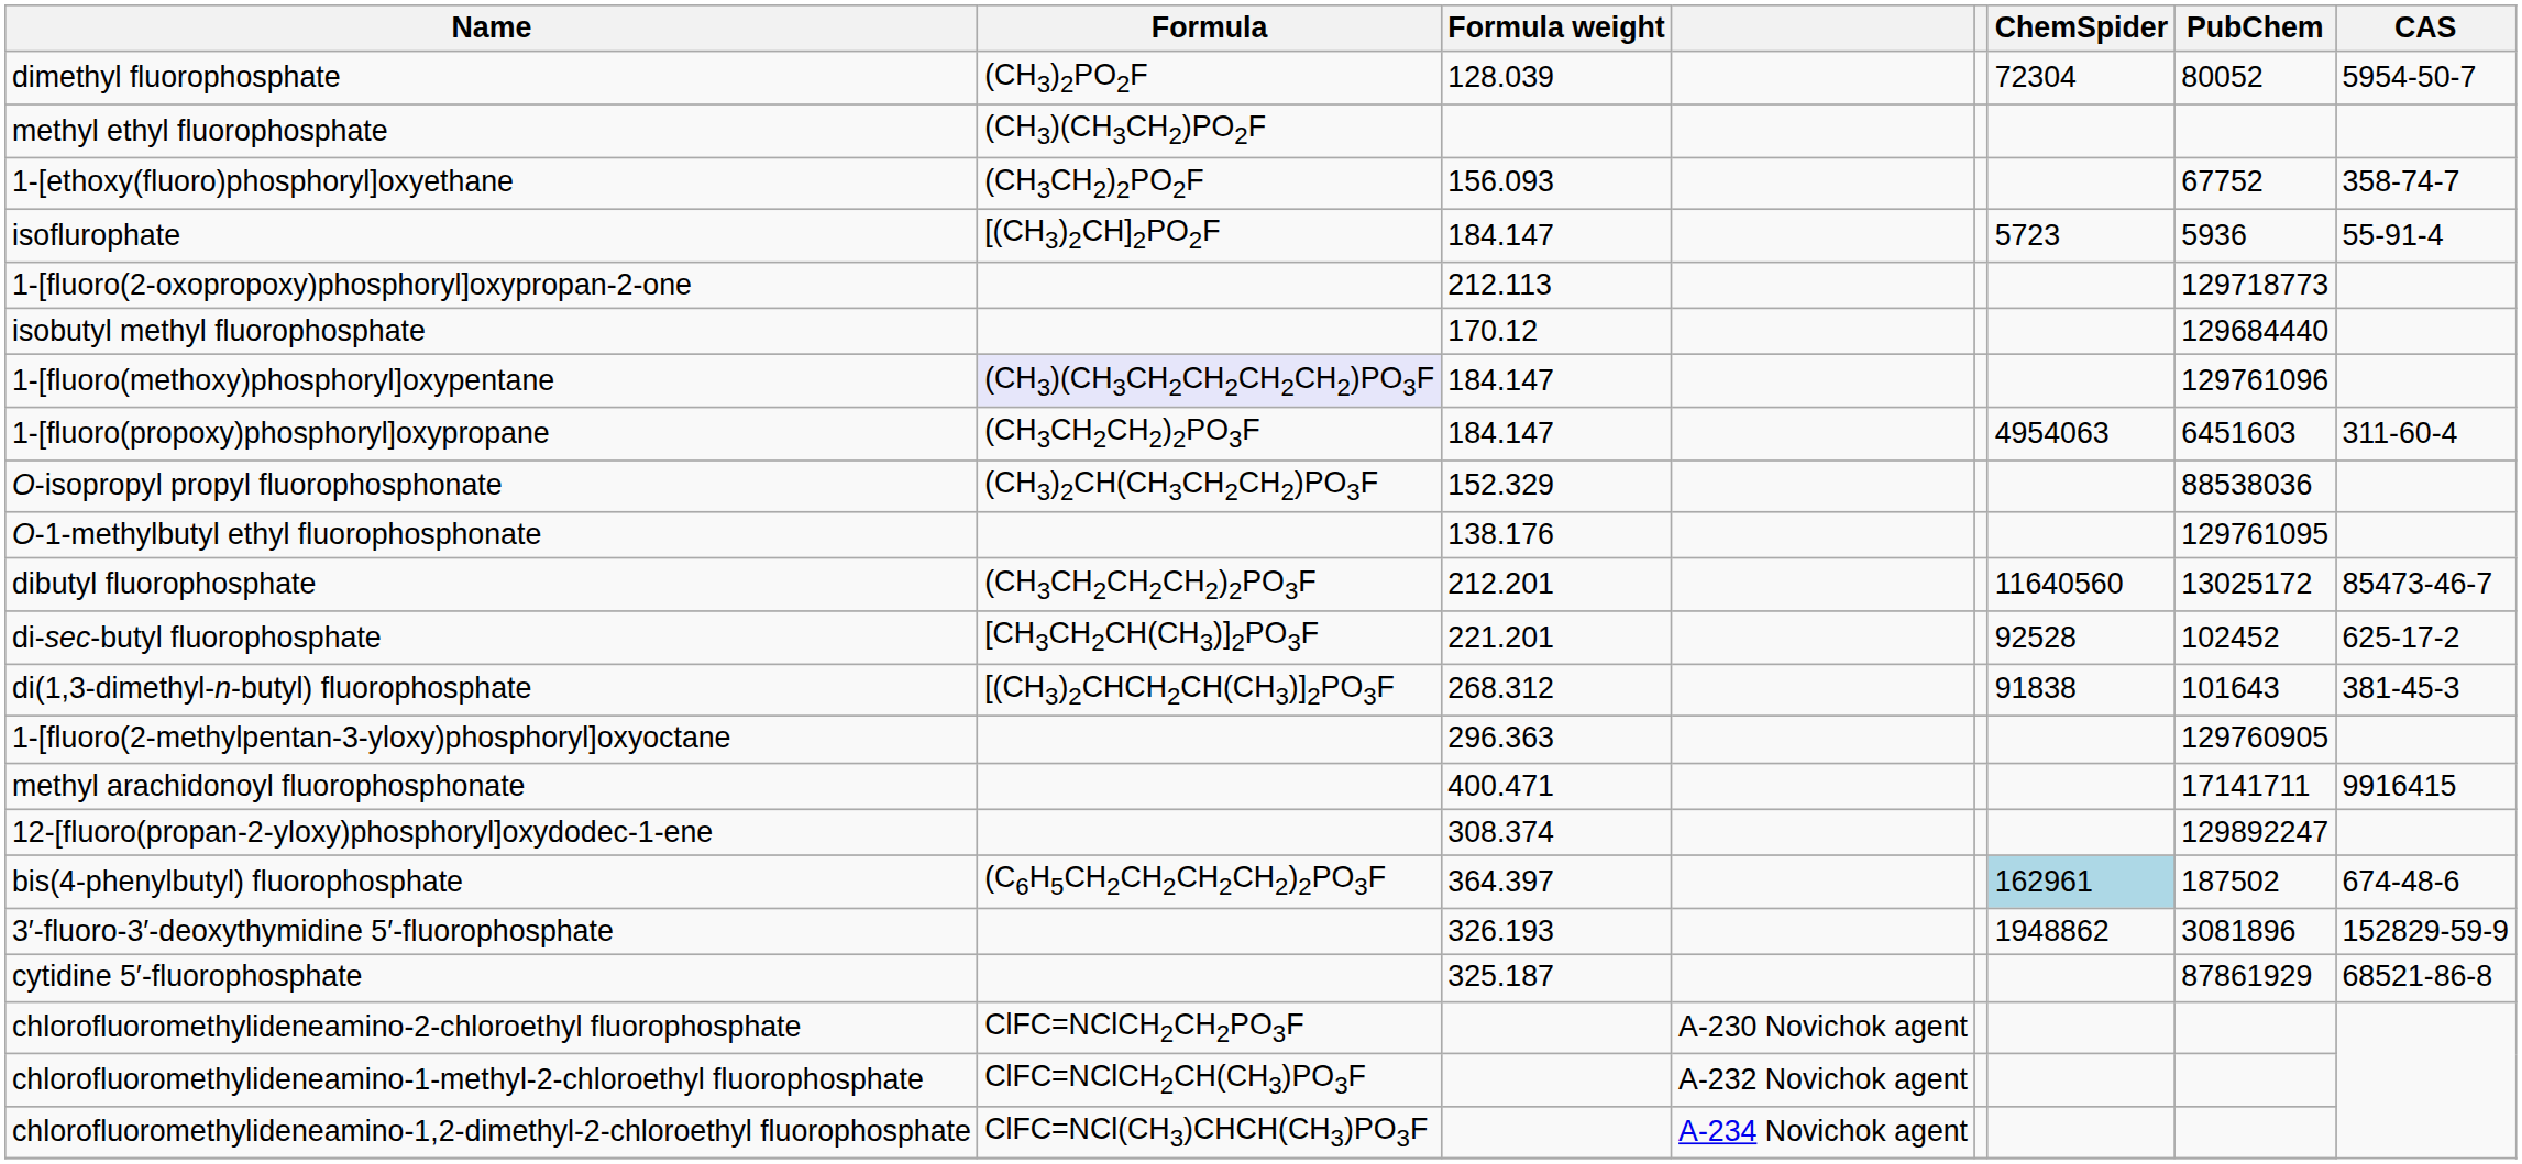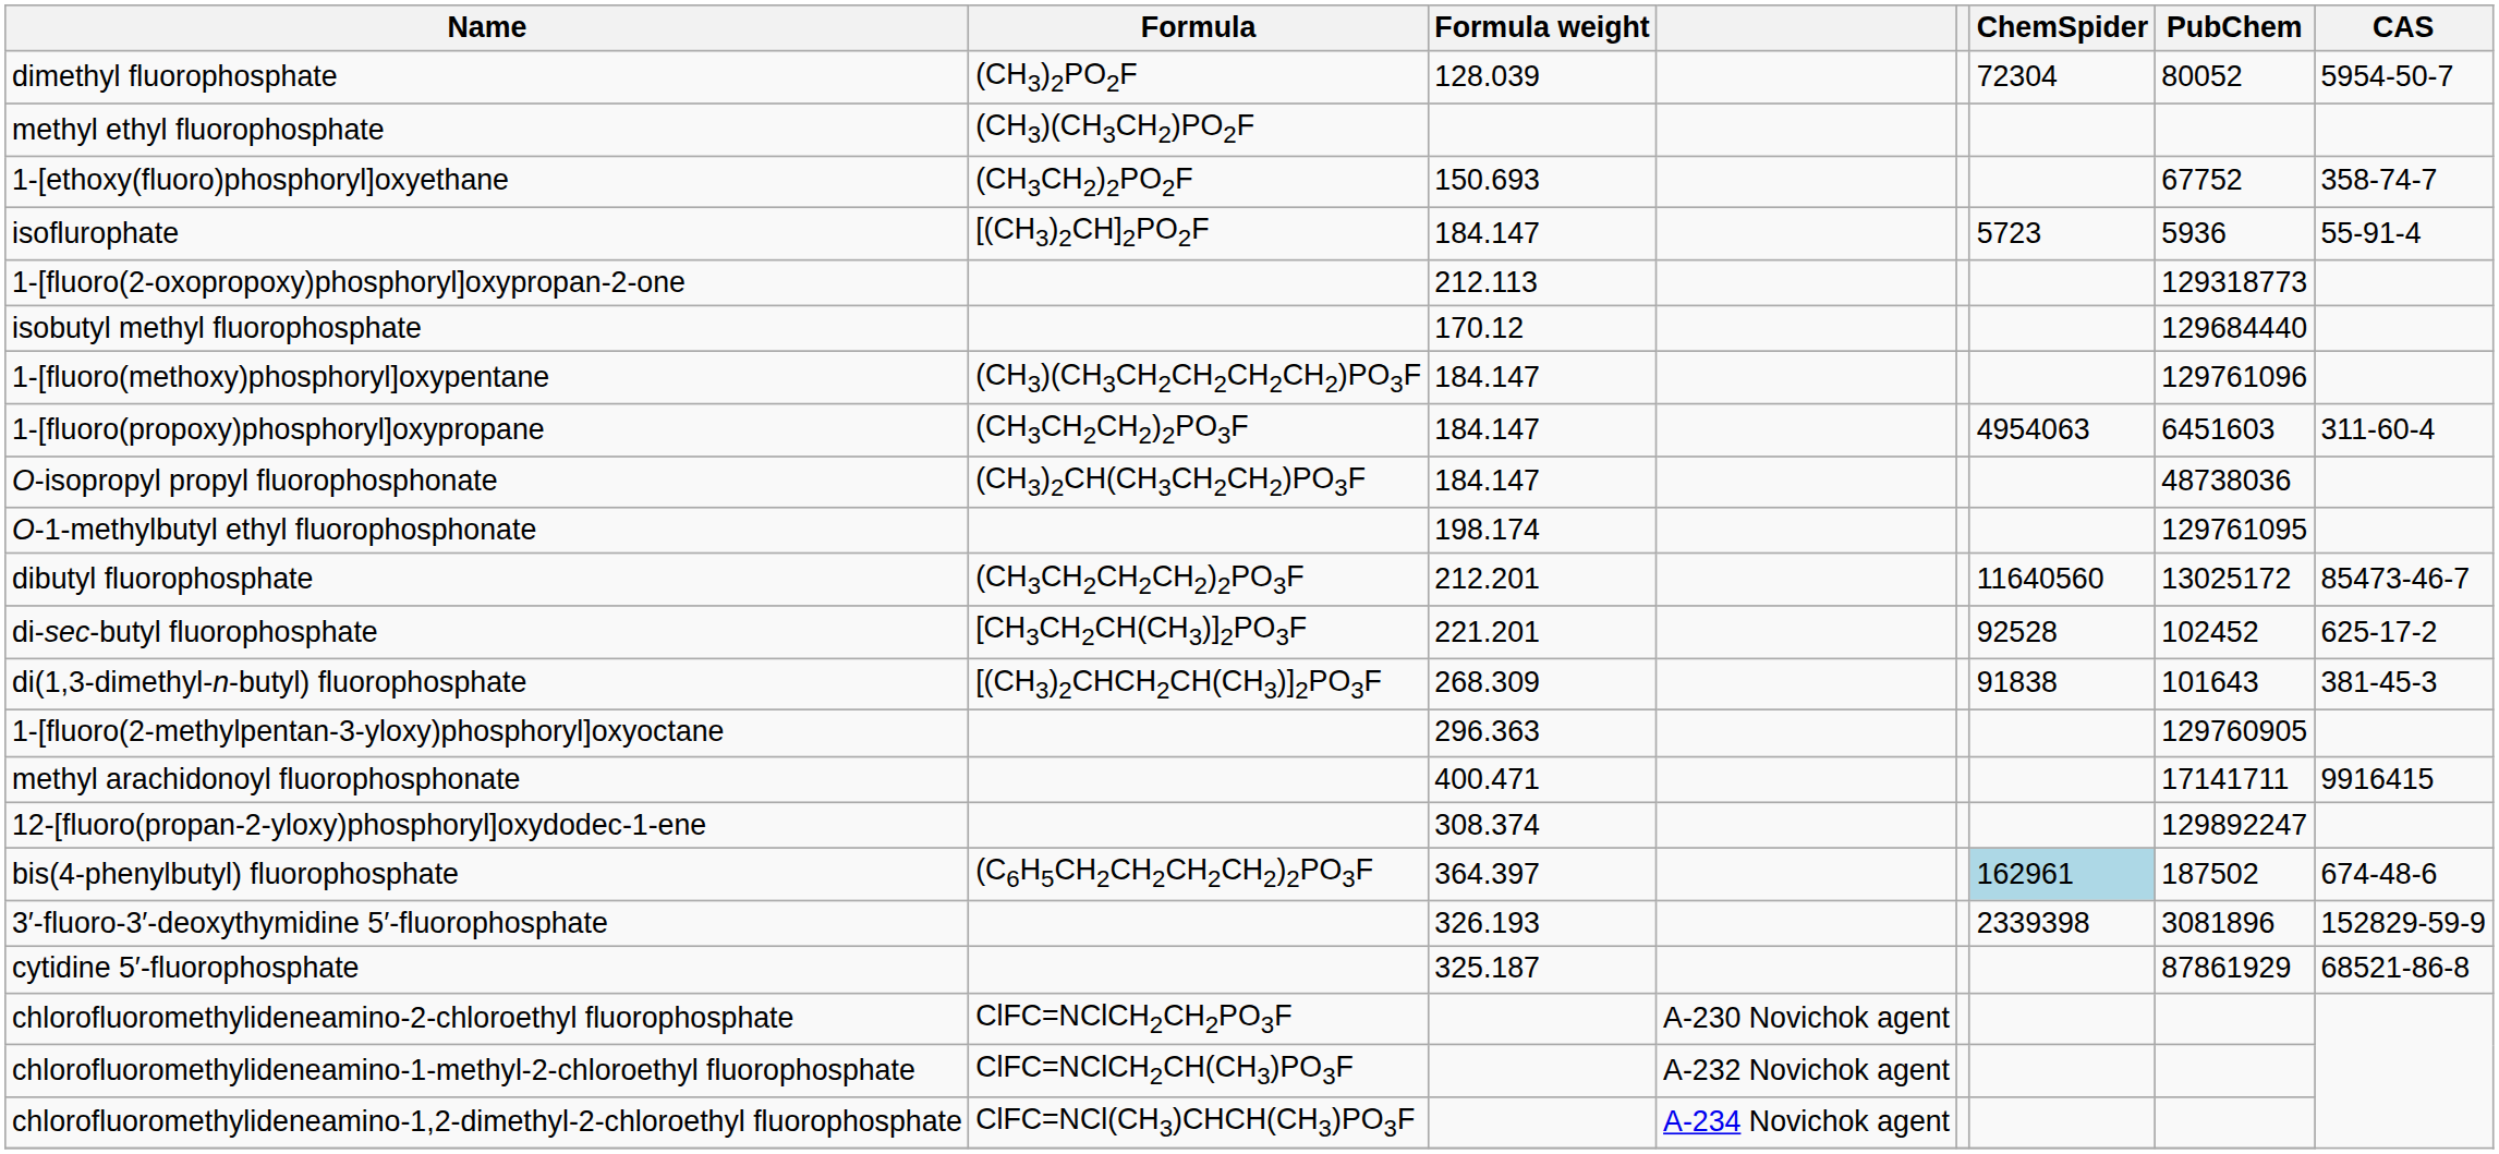 <table class="wikitable">
 <tr>
 <th>Name</th>
 <th>Formula</th>
 <th>Formula weight</th>
 <th></th>
 <th></th>
 <th>ChemSpider</th>
 <th>PubChem</th>
 <th>CAS</th>
 </tr>
 <tr>
 <td>dimethyl fluorophosphate</td>
 <td>(CH<sub>3</sub>)<sub>2</sub>PO<sub>2</sub>F</td>
 <td>128.039</td>
 <td></td>
 <td></td>
 <td>72304</td>
 <td>80052</td>
 <td>5954-50-7</td>
 </tr>
 <tr>
 <td>methyl ethyl fluorophosphate</td>
 <td>(CH<sub>3</sub>)(CH<sub>3</sub>CH<sub>2</sub>)PO<sub>2</sub>F</td>
 <td></td>
 <td></td>
 <td></td>
 <td></td>
 <td></td>
 <td></td>
 </tr>
 <tr>
 <td>1-[ethoxy(fluoro)phosphoryl]oxyethane</td>
 <td>(CH<sub>3</sub>CH<sub>2</sub>)<sub>2</sub>PO<sub>2</sub>F</td>
-<td>156.093</td>
+<td>150.693</td>
 <td></td>
 <td></td>
 <td></td>
 <td>67752</td>
 <td>358-74-7</td>
 </tr>
 <tr>
 <td>isoflurophate</td>
 <td>[(CH<sub>3</sub>)<sub>2</sub>CH]<sub>2</sub>PO<sub>2</sub>F</td>
 <td>184.147</td>
 <td></td>
 <td></td>
 <td>5723</td>
 <td>5936</td>
 <td>55-91-4</td>
 </tr>
 <tr>
 <td>1-[fluoro(2-oxopropoxy)phosphoryl]oxypropan-2-one</td>
 <td></td>
 <td>212.113</td>
 <td></td>
 <td></td>
 <td></td>
-<td>129718773</td>
+<td>129318773</td>
 <td></td>
 </tr>
 <tr>
 <td>isobutyl methyl fluorophosphate</td>
 <td></td>
 <td>170.12</td>
 <td></td>
 <td></td>
 <td></td>
 <td>129684440</td>
 <td></td>
 </tr>
 <tr>
 <td>1-[fluoro(methoxy)phosphoryl]oxypentane</td>
-<td style="background: lavender;">(CH<sub>3</sub>)(CH<sub>3</sub>CH<sub>2</sub>CH<sub>2</sub>CH<sub>2</sub>CH<sub>2</sub>)PO<sub>3</sub>F</td>
+<td>(CH<sub>3</sub>)(CH<sub>3</sub>CH<sub>2</sub>CH<sub>2</sub>CH<sub>2</sub>CH<sub>2</sub>)PO<sub>3</sub>F</td>
 <td>184.147</td>
 <td></td>
 <td></td>
 <td></td>
 <td>129761096</td>
 <td></td>
 </tr>
 <tr>
 <td>1-[fluoro(propoxy)phosphoryl]oxypropane</td>
 <td>(CH<sub>3</sub>CH<sub>2</sub>CH<sub>2</sub>)<sub>2</sub>PO<sub>3</sub>F</td>
 <td>184.147</td>
 <td></td>
 <td></td>
 <td>4954063</td>
 <td>6451603</td>
 <td>311-60-4</td>
 </tr>
 <tr>
 <td><em>O</em>-isopropyl propyl fluorophosphonate</td>
 <td>(CH<sub>3</sub>)<sub>2</sub>CH(CH<sub>3</sub>CH<sub>2</sub>CH<sub>2</sub>)PO<sub>3</sub>F</td>
-<td>152.329</td>
+<td>184.147</td>
 <td></td>
 <td></td>
 <td></td>
-<td>88538036</td>
+<td>48738036</td>
 <td></td>
 </tr>
 <tr>
 <td><em>O</em>-1-methylbutyl ethyl fluorophosphonate</td>
 <td></td>
-<td>138.176</td>
+<td>198.174</td>
 <td></td>
 <td></td>
 <td></td>
 <td>129761095</td>
 </tr>
 <tr>
 <td>dibutyl fluorophosphate</td>
 <td>(CH<sub>3</sub>CH<sub>2</sub>CH<sub>2</sub>CH<sub>2</sub>)<sub>2</sub>PO<sub>3</sub>F</td>
 <td>212.201</td>
 <td></td>
 <td></td>
 <td>11640560</td>
 <td>13025172</td>
 <td>85473-46-7</td>
 </tr>
 <tr>
 <td>di-<em>sec</em>-butyl fluorophosphate</td>
 <td>[CH<sub>3</sub>CH<sub>2</sub>CH(CH<sub>3</sub>)]<sub>2</sub>PO<sub>3</sub>F</td>
 <td>221.201</td>
 <td></td>
 <td></td>
 <td>92528</td>
 <td>102452</td>
 <td>625-17-2</td>
 </tr>
 <tr>
 <td>di(1,3-dimethyl-<em>n</em>-butyl) fluorophosphate</td>
 <td>[(CH<sub>3</sub>)<sub>2</sub>CHCH<sub>2</sub>CH(CH<sub>3</sub>)]<sub>2</sub>PO<sub>3</sub>F</td>
-<td>268.312</td>
+<td>268.309</td>
 <td></td>
 <td></td>
 <td>91838</td>
 <td>101643</td>
 <td>381-45-3</td>
 </tr>
 <tr>
 <td>1-[fluoro(2-methylpentan-3-yloxy)phosphoryl]oxyoctane</td>
 <td></td>
 <td>296.363</td>
 <td></td>
 <td></td>
 <td></td>
 <td>129760905</td>
 <td></td>
 </tr>
 <tr>
 <td>methyl arachidonoyl fluorophosphonate</td>
 <td></td>
 <td>400.471</td>
 <td></td>
 <td></td>
 <td></td>
 <td>17141711</td>
 <td>9916415</td>
 </tr>
 <tr>
 <td>12-[fluoro(propan-2-yloxy)phosphoryl]oxydodec-1-ene</td>
 <td></td>
 <td>308.374</td>
 <td></td>
 <td></td>
 <td></td>
 <td>129892247</td>
 <td></td>
 </tr>
 <tr>
 <td>bis(4-phenylbutyl) fluorophosphate</td>
 <td>(C<sub>6</sub>H<sub>5</sub>CH<sub>2</sub>CH<sub>2</sub>CH<sub>2</sub>CH<sub>2</sub>)<sub>2</sub>PO<sub>3</sub>F</td>
 <td>364.397</td>
 <td></td>
 <td></td>
 <td style="background: lightblue;">162961</td>
 <td>187502</td>
 <td>674-48-6</td>
 </tr>
 <tr>
 <td>3′-fluoro-3′-deoxythymidine 5′-fluorophosphate</td>
 <td></td>
 <td>326.193</td>
 <td></td>
 <td></td>
-<td>1948862</td>
+<td>2339398</td>
 <td>3081896</td>
 <td>152829-59-9</td>
 </tr>
 <tr>
 <td>cytidine 5′-fluorophosphate</td>
 <td></td>
 <td>325.187</td>
 <td></td>
 <td></td>
 <td></td>
 <td>87861929</td>
 <td>68521-86-8</td>
 </tr>
 <tr>
 <td>chlorofluoromethylideneamino-2-chloroethyl fluorophosphate</td>
 <td>ClFC=NClCH<sub>2</sub>CH<sub>2</sub>PO<sub>3</sub>F</td>
 <td></td>
 <td>A-230 Novichok agent</td>
 <td></td>
 <td></td>
 <td></td>
 </tr>
 <tr>
 <td>chlorofluoromethylideneamino-1-methyl-2-chloroethyl fluorophosphate</td>
 <td>ClFC=NClCH<sub>2</sub>CH(CH<sub>3</sub>)PO<sub>3</sub>F</td>
 <td></td>
 <td>A-232 Novichok agent</td>
 <td></td>
 <td></td>
 <td></td>
 </tr>
 <tr>
 <td>chlorofluoromethylideneamino-1,2-dimethyl-2-chloroethyl fluorophosphate</td>
 <td>ClFC=NCl(CH<sub>3</sub>)CHCH(CH<sub>3</sub>)PO<sub>3</sub>F</td>
 <td></td>
 <td><a href='#'>A-234</a> Novichok agent</td>
 <td></td>
 <td></td>
 <td></td>
 </tr>
 <tr>
 </tr>
 </table>
